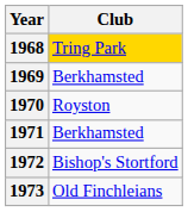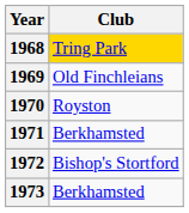 <table class="wikitable" style="font-size:85%">
 <tr>
 <th>Year</th>
 <th>Club</th>
 </tr>
 <tr>
 <th scope="row">1968</th>
 <td style="background: gold;"><a href='#'>Tring Park</a></td>
 </tr>
 <tr>
 <th scope="row">1969</th>
-<td><a href='#'>Berkhamsted</a></td>
+<td><a href='#'>Old Finchleians</a></td>
 </tr>
 <tr>
 <th scope="row">1970</th>
 <td><a href='#'>Royston</a></td>
 </tr>
 <tr>
 <th scope="row">1971</th>
 <td><a href='#'>Berkhamsted</a></td>
 </tr>
 <tr>
 <th scope="row">1972</th>
 <td><a href='#'>Bishop's Stortford</a></td>
 </tr>
 <tr>
 <th scope="row">1973</th>
-<td><a href='#'>Old Finchleians</a></td>
+<td><a href='#'>Berkhamsted</a></td>
 </tr>
 <tr>
 </tr>
 </table>
